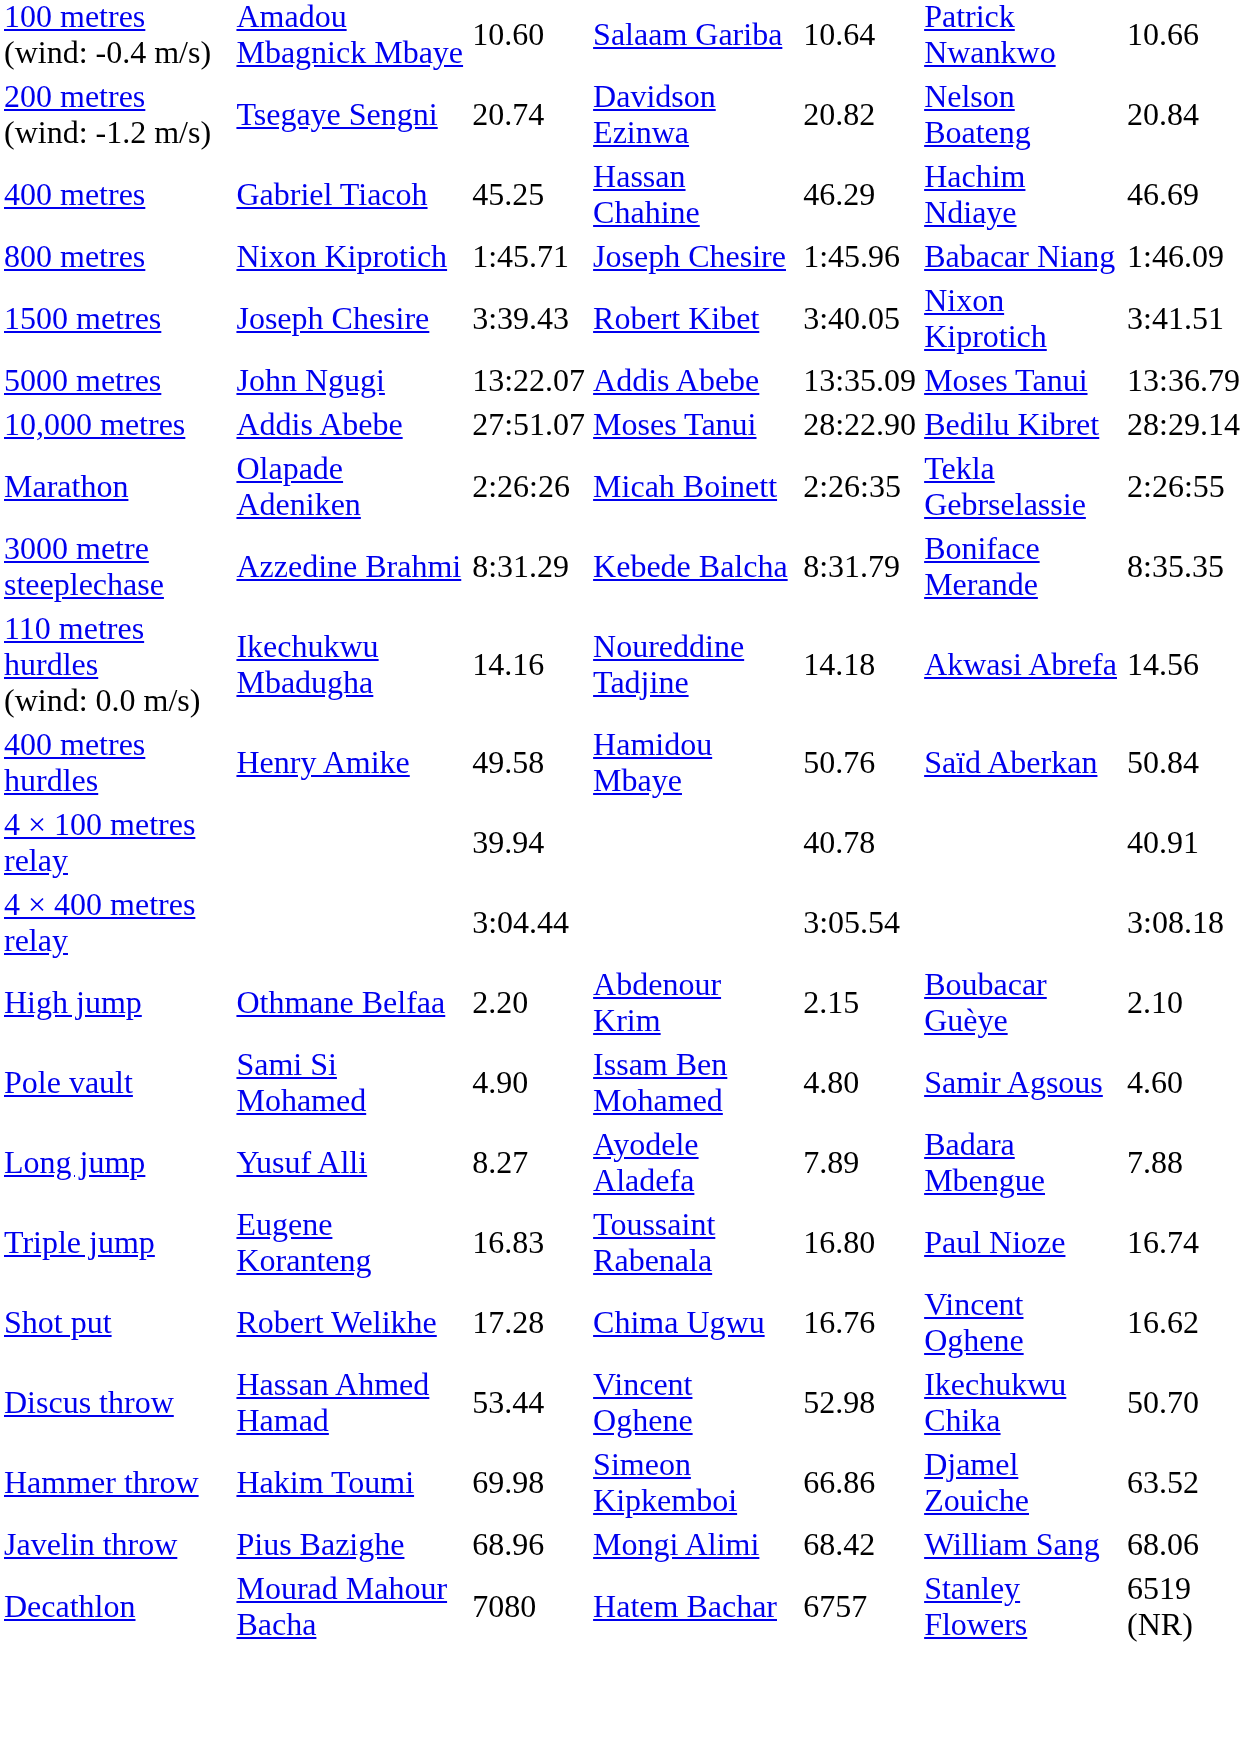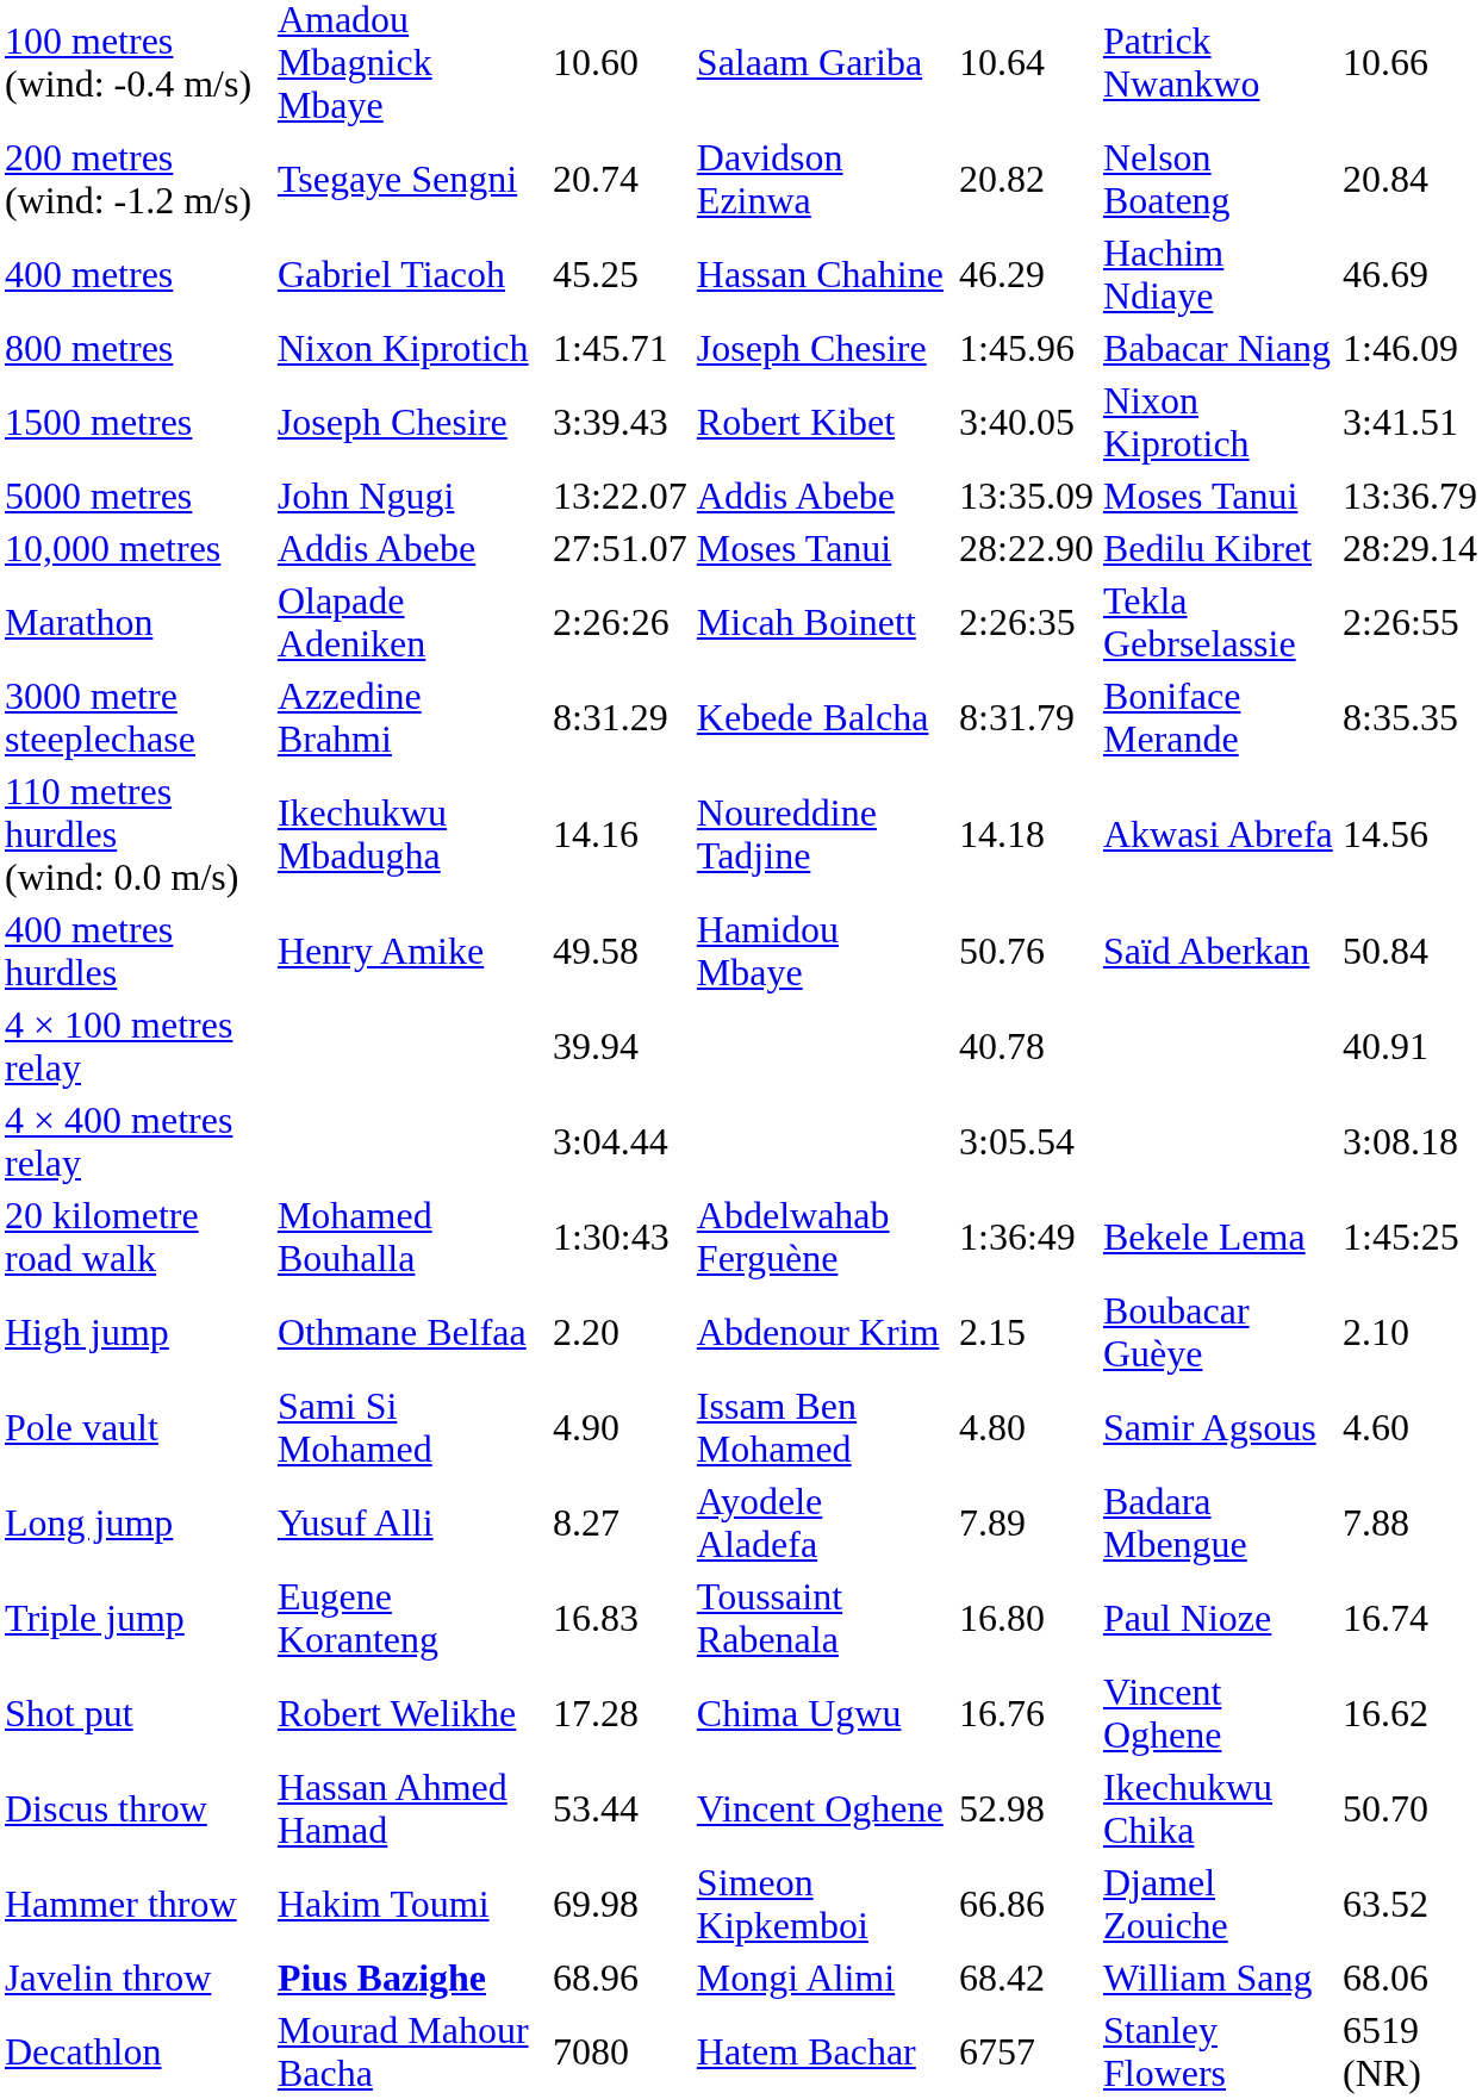 <table>
 <tr>
 <td><a href='#'>100 metres</a><br>(wind: -0.4 m/s)</td>
 <td><a href='#'>Amadou Mbagnick Mbaye</a><br> </td>
 <td>10.60</td>
 <td><a href='#'>Salaam Gariba</a><br> </td>
 <td>10.64</td>
 <td><a href='#'>Patrick Nwankwo</a><br> </td>
 <td>10.66</td>
 </tr>
 <tr>
 <td><a href='#'>200 metres</a><br>(wind: -1.2 m/s)</td>
 <td><a href='#'>Tsegaye Sengni</a><br> </td>
 <td>20.74</td>
 <td><a href='#'>Davidson Ezinwa</a><br> </td>
 <td>20.82</td>
 <td><a href='#'>Nelson Boateng</a><br> </td>
 <td>20.84</td>
 </tr>
 <tr>
 <td><a href='#'>400 metres</a></td>
 <td><a href='#'>Gabriel Tiacoh</a><br> </td>
 <td>45.25</td>
 <td><a href='#'>Hassan Chahine</a><br> </td>
 <td>46.29</td>
 <td><a href='#'>Hachim Ndiaye</a><br> </td>
 <td>46.69</td>
 </tr>
 <tr>
 <td><a href='#'>800 metres</a></td>
 <td><a href='#'>Nixon Kiprotich</a><br> </td>
 <td>1:45.71</td>
 <td><a href='#'>Joseph Chesire</a><br> </td>
 <td>1:45.96</td>
 <td><a href='#'>Babacar Niang</a><br> </td>
 <td>1:46.09</td>
 </tr>
 <tr>
 <td><a href='#'>1500 metres</a></td>
 <td><a href='#'>Joseph Chesire</a><br> </td>
 <td>3:39.43</td>
 <td><a href='#'>Robert Kibet</a><br> </td>
 <td>3:40.05</td>
 <td><a href='#'>Nixon Kiprotich</a><br> </td>
 <td>3:41.51</td>
 </tr>
 <tr>
 <td><a href='#'>5000 metres</a></td>
 <td><a href='#'>John Ngugi</a><br> </td>
 <td>13:22.07</td>
 <td><a href='#'>Addis Abebe</a><br> </td>
 <td>13:35.09</td>
 <td><a href='#'>Moses Tanui</a><br> </td>
 <td>13:36.79</td>
 </tr>
 <tr>
 <td><a href='#'>10,000 metres</a></td>
 <td><a href='#'>Addis Abebe</a><br> </td>
 <td>27:51.07</td>
 <td><a href='#'>Moses Tanui</a><br> </td>
 <td>28:22.90</td>
 <td><a href='#'>Bedilu Kibret</a><br> </td>
 <td>28:29.14</td>
 </tr>
 <tr>
 <td><a href='#'>Marathon</a></td>
 <td><a href='#'>Olapade Adeniken</a><br> </td>
 <td>2:26:26</td>
 <td><a href='#'>Micah Boinett</a><br> </td>
 <td>2:26:35</td>
 <td><a href='#'>Tekla Gebrselassie</a><br> </td>
 <td>2:26:55</td>
 </tr>
 <tr>
 <td><a href='#'>3000 metre steeplechase</a></td>
 <td><a href='#'>Azzedine Brahmi</a><br> </td>
 <td>8:31.29</td>
 <td><a href='#'>Kebede Balcha</a><br> </td>
 <td>8:31.79</td>
 <td><a href='#'>Boniface Merande</a><br> </td>
 <td>8:35.35</td>
 </tr>
 <tr>
 <td><a href='#'>110 metres hurdles</a><br>(wind: 0.0 m/s)</td>
 <td><a href='#'>Ikechukwu Mbadugha</a><br> </td>
 <td>14.16</td>
 <td><a href='#'>Noureddine Tadjine</a><br> </td>
 <td>14.18</td>
 <td><a href='#'>Akwasi Abrefa</a><br> </td>
 <td>14.56</td>
 </tr>
 <tr>
 <td><a href='#'>400 metres hurdles</a></td>
 <td><a href='#'>Henry Amike</a><br> </td>
 <td>49.58</td>
 <td><a href='#'>Hamidou Mbaye</a><br> </td>
 <td>50.76</td>
 <td><a href='#'>Saïd Aberkan</a><br> </td>
 <td>50.84</td>
 </tr>
 <tr>
 <td><a href='#'>4 × 100 metres relay</a></td>
 <td></td>
 <td>39.94</td>
 <td></td>
 <td>40.78</td>
 <td></td>
 <td>40.91</td>
 </tr>
 <tr>
 <td><a href='#'>4 × 400 metres relay</a></td>
 <td></td>
 <td>3:04.44</td>
 <td></td>
 <td>3:05.54</td>
 <td></td>
 <td>3:08.18</td>
 </tr>
 <tr>
+<td><a href='#'>20 kilometre road walk</a></td>
+<td><a href='#'>Mohamed Bouhalla</a><br> </td>
+<td>1:30:43</td>
+<td><a href='#'>Abdelwahab Ferguène</a><br> </td>
+<td>1:36:49</td>
+<td><a href='#'>Bekele Lema</a><br> </td>
+<td>1:45:25</td>
+</tr>
+<tr>
 <td><a href='#'>High jump</a></td>
 <td><a href='#'>Othmane Belfaa</a><br> </td>
 <td>2.20</td>
 <td><a href='#'>Abdenour Krim</a><br> </td>
 <td>2.15</td>
 <td><a href='#'>Boubacar Guèye</a><br> </td>
 <td>2.10</td>
 </tr>
 <tr>
 <td><a href='#'>Pole vault</a></td>
 <td><a href='#'>Sami Si Mohamed</a><br> </td>
 <td>4.90</td>
 <td><a href='#'>Issam Ben Mohamed</a><br> </td>
 <td>4.80</td>
 <td><a href='#'>Samir Agsous</a><br> </td>
 <td>4.60</td>
 </tr>
 <tr>
 <td><a href='#'>Long jump</a></td>
 <td><a href='#'>Yusuf Alli</a><br> </td>
 <td>8.27</td>
 <td><a href='#'>Ayodele Aladefa</a><br> </td>
 <td>7.89</td>
 <td><a href='#'>Badara Mbengue</a><br> </td>
 <td>7.88</td>
 </tr>
 <tr>
 <td><a href='#'>Triple jump</a></td>
 <td><a href='#'>Eugene Koranteng</a><br> </td>
 <td>16.83</td>
 <td><a href='#'>Toussaint Rabenala</a><br> </td>
 <td>16.80</td>
 <td><a href='#'>Paul Nioze</a><br> </td>
 <td>16.74</td>
 </tr>
 <tr>
 <td><a href='#'>Shot put</a></td>
 <td><a href='#'>Robert Welikhe</a><br> </td>
 <td>17.28</td>
 <td><a href='#'>Chima Ugwu</a><br> </td>
 <td>16.76</td>
 <td><a href='#'>Vincent Oghene</a><br> </td>
 <td>16.62</td>
 </tr>
 <tr>
 <td><a href='#'>Discus throw</a></td>
 <td><a href='#'>Hassan Ahmed Hamad</a><br> </td>
 <td>53.44</td>
 <td><a href='#'>Vincent Oghene</a><br> </td>
 <td>52.98</td>
 <td><a href='#'>Ikechukwu Chika</a><br> </td>
 <td>50.70</td>
 </tr>
 <tr>
 <td><a href='#'>Hammer throw</a></td>
 <td><a href='#'>Hakim Toumi</a><br> </td>
 <td>69.98</td>
 <td><a href='#'>Simeon Kipkemboi</a><br> </td>
 <td>66.86</td>
 <td><a href='#'>Djamel Zouiche</a><br> </td>
 <td>63.52</td>
 </tr>
 <tr>
 <td><a href='#'>Javelin throw</a></td>
-<td><a href='#'>Pius Bazighe</a><br> </td>
+<td><strong><a href='#'>Pius Bazighe</a><br> </strong></td>
 <td>68.96</td>
 <td><a href='#'>Mongi Alimi</a><br> </td>
 <td>68.42</td>
 <td><a href='#'>William Sang</a><br> </td>
 <td>68.06</td>
 </tr>
 <tr>
 <td><a href='#'>Decathlon</a></td>
 <td><a href='#'>Mourad Mahour Bacha</a><br> </td>
 <td>7080</td>
 <td><a href='#'>Hatem Bachar</a><br> </td>
 <td>6757</td>
 <td><a href='#'>Stanley Flowers</a><br> </td>
 <td>6519<br>(NR)</td>
 </tr>
 </table>
